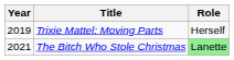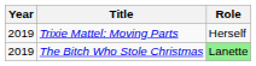 <table class="wikitable plainrowheaders sortable">
 <tr>
 <th scope="col">Year</th>
 <th scope="col">Title</th>
 <th scope="col">Role</th>
 </tr>
 <tr>
 <td>2019</td>
 <td scope="row"><em><a href='#'>Trixie Mattel: Moving Parts</a></em></td>
 <td>Herself</td>
 </tr>
 <tr>
-<td>2021</td>
+<td>2019</td>
 <td><em><a href='#'>The Bitch Who Stole Christmas</a></em></td>
 <td style="background: lightgreen;">Lanette</td>
 </tr>
 </table>
